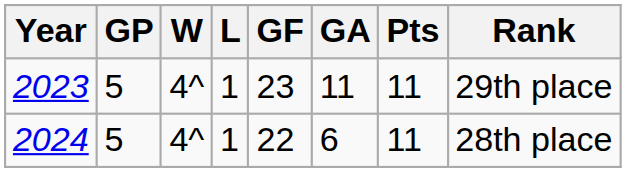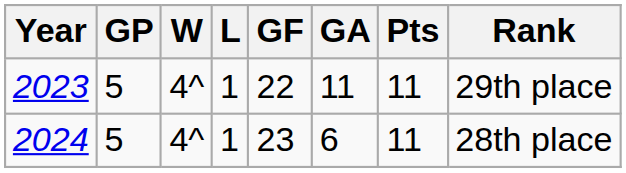 <table class="wikitable">
 <tr>
 <th>Year</th>
 <th>GP</th>
 <th>W</th>
 <th>L</th>
 <th>GF</th>
 <th>GA</th>
 <th>Pts</th>
 <th>Rank</th>
 </tr>
 <tr>
 <td><em><a href='#'>2023</a></em></td>
 <td>5</td>
 <td>4^</td>
 <td>1</td>
-<td>23</td>
+<td>22</td>
 <td>11</td>
 <td>11</td>
 <td>29th place</td>
 </tr>
 <tr>
 <td><em><a href='#'>2024</a></em></td>
 <td>5</td>
 <td>4^</td>
 <td>1</td>
-<td>22</td>
+<td>23</td>
 <td>6</td>
 <td>11</td>
 <td>28th place</td>
 </tr>
 </table>
